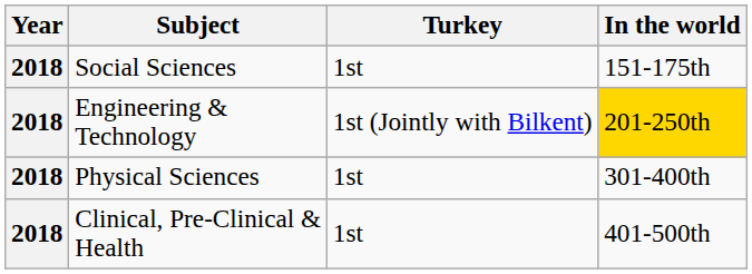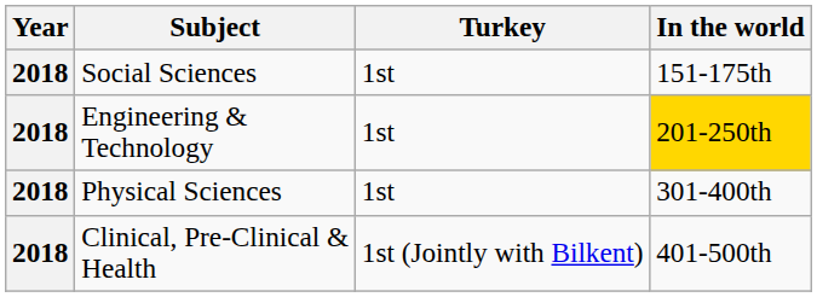 <table class="wikitable sortable">
 <tr>
 <th>Year</th>
 <th>Subject</th>
 <th>Turkey</th>
 <th>In the world</th>
 </tr>
 <tr>
 <th>2018</th>
 <td>Social Sciences</td>
 <td>1st</td>
 <td>151-175th</td>
 </tr>
 <tr>
 <th>2018</th>
 <td>Engineering &<br>Technology</td>
-<td>1st (Jointly with <a href='#'>Bilkent</a>)</td>
+<td>1st</td>
 <td style="background: gold;">201-250th</td>
 </tr>
 <tr>
 <th>2018</th>
 <td>Physical Sciences</td>
 <td>1st</td>
 <td>301-400th</td>
 </tr>
 <tr>
 <th>2018</th>
 <td>Clinical, Pre-Clinical &<br>Health</td>
-<td>1st</td>
+<td>1st (Jointly with <a href='#'>Bilkent</a>)</td>
 <td>401-500th</td>
 </tr>
 </table>
